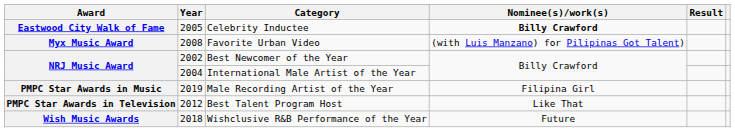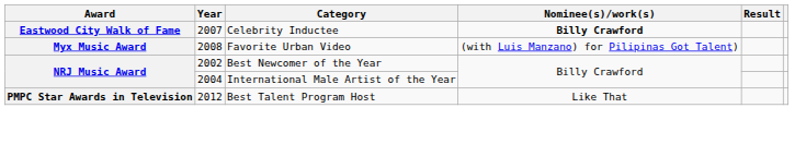 <table class="wikitable sortable">
 <tr>
 <th>Award</th>
 <th>Year</th>
 <th>Category</th>
 <th>Nominee(s)/work(s)</th>
 <th>Result</th>
 <th></th>
 </tr>
 <tr>
 <th><a href='#'>Eastwood City Walk of Fame</a></th>
-<td>2005</td>
+<td>2007</td>
 <td>Celebrity Inductee</td>
 <td align=center><strong>Billy Crawford</strong></td>
 <td></td>
 <td></td>
 </tr>
 <tr>
 <th><a href='#'>Myx Music Award</a></th>
 <td>2008</td>
 <td>Favorite Urban Video</td>
 <td align=center>(with <a href='#'>Luis Manzano</a>) for <a href='#'>Pilipinas Got Talent</a>)</td>
 <td></td>
 <td align=center></td>
 </tr>
 <tr>
 <th rowspan="2"><a href='#'>NRJ Music Award</a></th>
 <td>2002</td>
 <td>Best Newcomer of the Year</td>
 <td align=center rowspan="2">Billy Crawford</td>
 <td></td>
 <td></td>
 </tr>
 <tr>
 <td>2004</td>
 <td>International Male Artist of the Year</td>
 <td></td>
 <td></td>
 </tr>
 <tr>
-<th>PMPC Star Awards in Music</th>
-<td>2019</td>
-<td>Male Recording Artist of the Year</td>
-<td align=center>Filipina Girl</td>
-<td></td>
-<td></td>
-</tr>
-<tr>
 <th>PMPC Star Awards in Television</th>
 <td>2012</td>
 <td>Best Talent Program Host</td>
 <td align=center>Like That</td>
 <td></td>
 <td></td>
 </tr>
-<tr>
-<th><a href='#'>Wish Music Awards</a></th>
-<td>2018</td>
-<td>Wishclusive R&B Performance of the Year</td>
-<td align=center>Future</td>
-<td></td>
-<td></td>
-</tr>
 </table>
